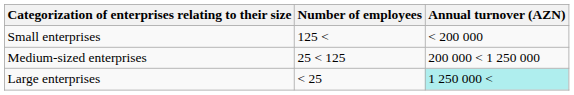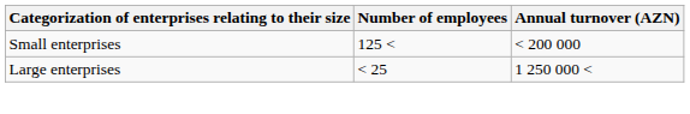 <table class="wikitable">
 <tr>
 <th>Categorization of enterprises relating to their size</th>
 <th>Number of employees</th>
 <th>Annual turnover (AZN)</th>
 </tr>
 <tr>
 <td>Small enterprises</td>
 <td>125 <</td>
 <td>< 200 000</td>
 </tr>
 <tr>
-<td>Medium-sized enterprises</td>
-<td>25 < 125</td>
-<td>200 000 < 1 250 000</td>
-</tr>
-<tr>
 <td>Large enterprises</td>
 <td>< 25</td>
-<td style="background: paleturquoise;">1 250 000 <</td>
+<td>1 250 000 <</td>
 </tr>
 </table>
